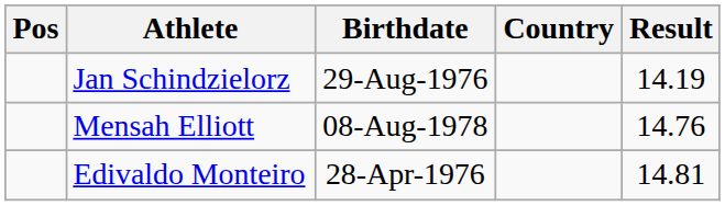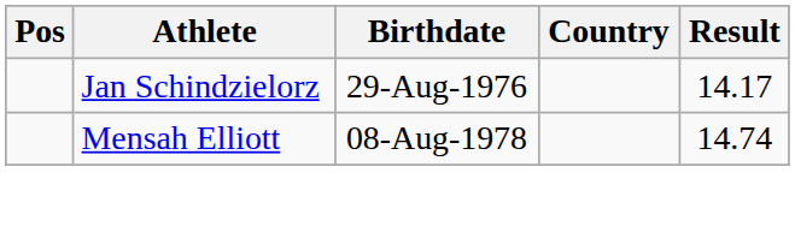 <table class="wikitable"  style="text-align:center; width:60%;">
 <tr>
 <th>Pos</th>
 <th>Athlete</th>
 <th>Birthdate</th>
 <th>Country</th>
 <th>Result</th>
 </tr>
 <tr>
 <td align=center></td>
 <td align=left><a href='#'>Jan Schindzielorz</a></td>
 <td>29-Aug-1976</td>
 <td align=left></td>
-<td>14.19</td>
+<td>14.17</td>
 </tr>
 <tr>
 <td align=center></td>
 <td align=left><a href='#'>Mensah Elliott</a></td>
 <td>08-Aug-1978</td>
 <td align=left></td>
-<td>14.76</td>
-</tr>
-<tr>
-<td align=center></td>
-<td align=left><a href='#'>Edivaldo Monteiro</a></td>
-<td>28-Apr-1976</td>
-<td align=left></td>
-<td>14.81</td>
+<td>14.74</td>
 </tr>
 </table>
